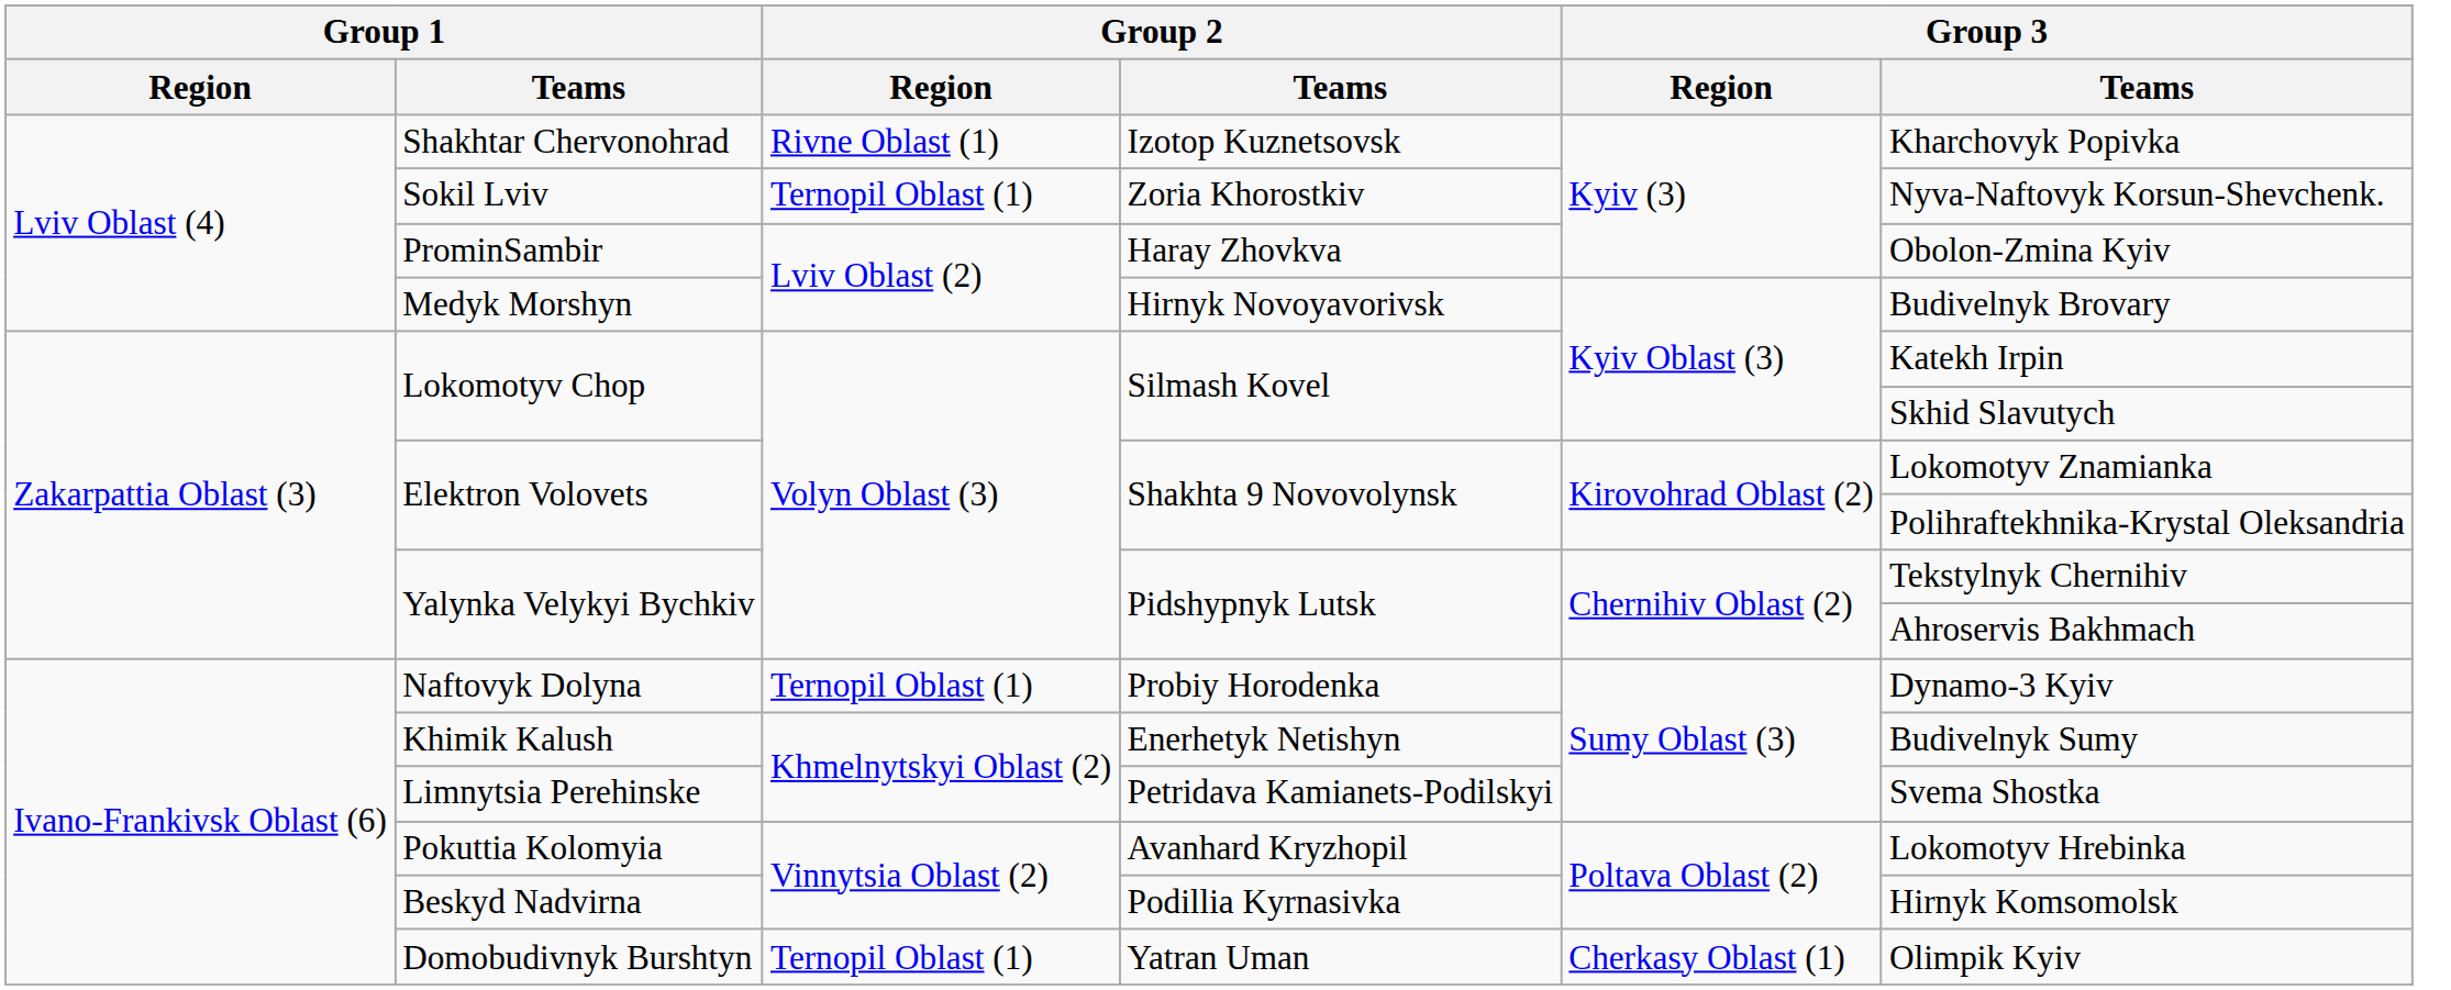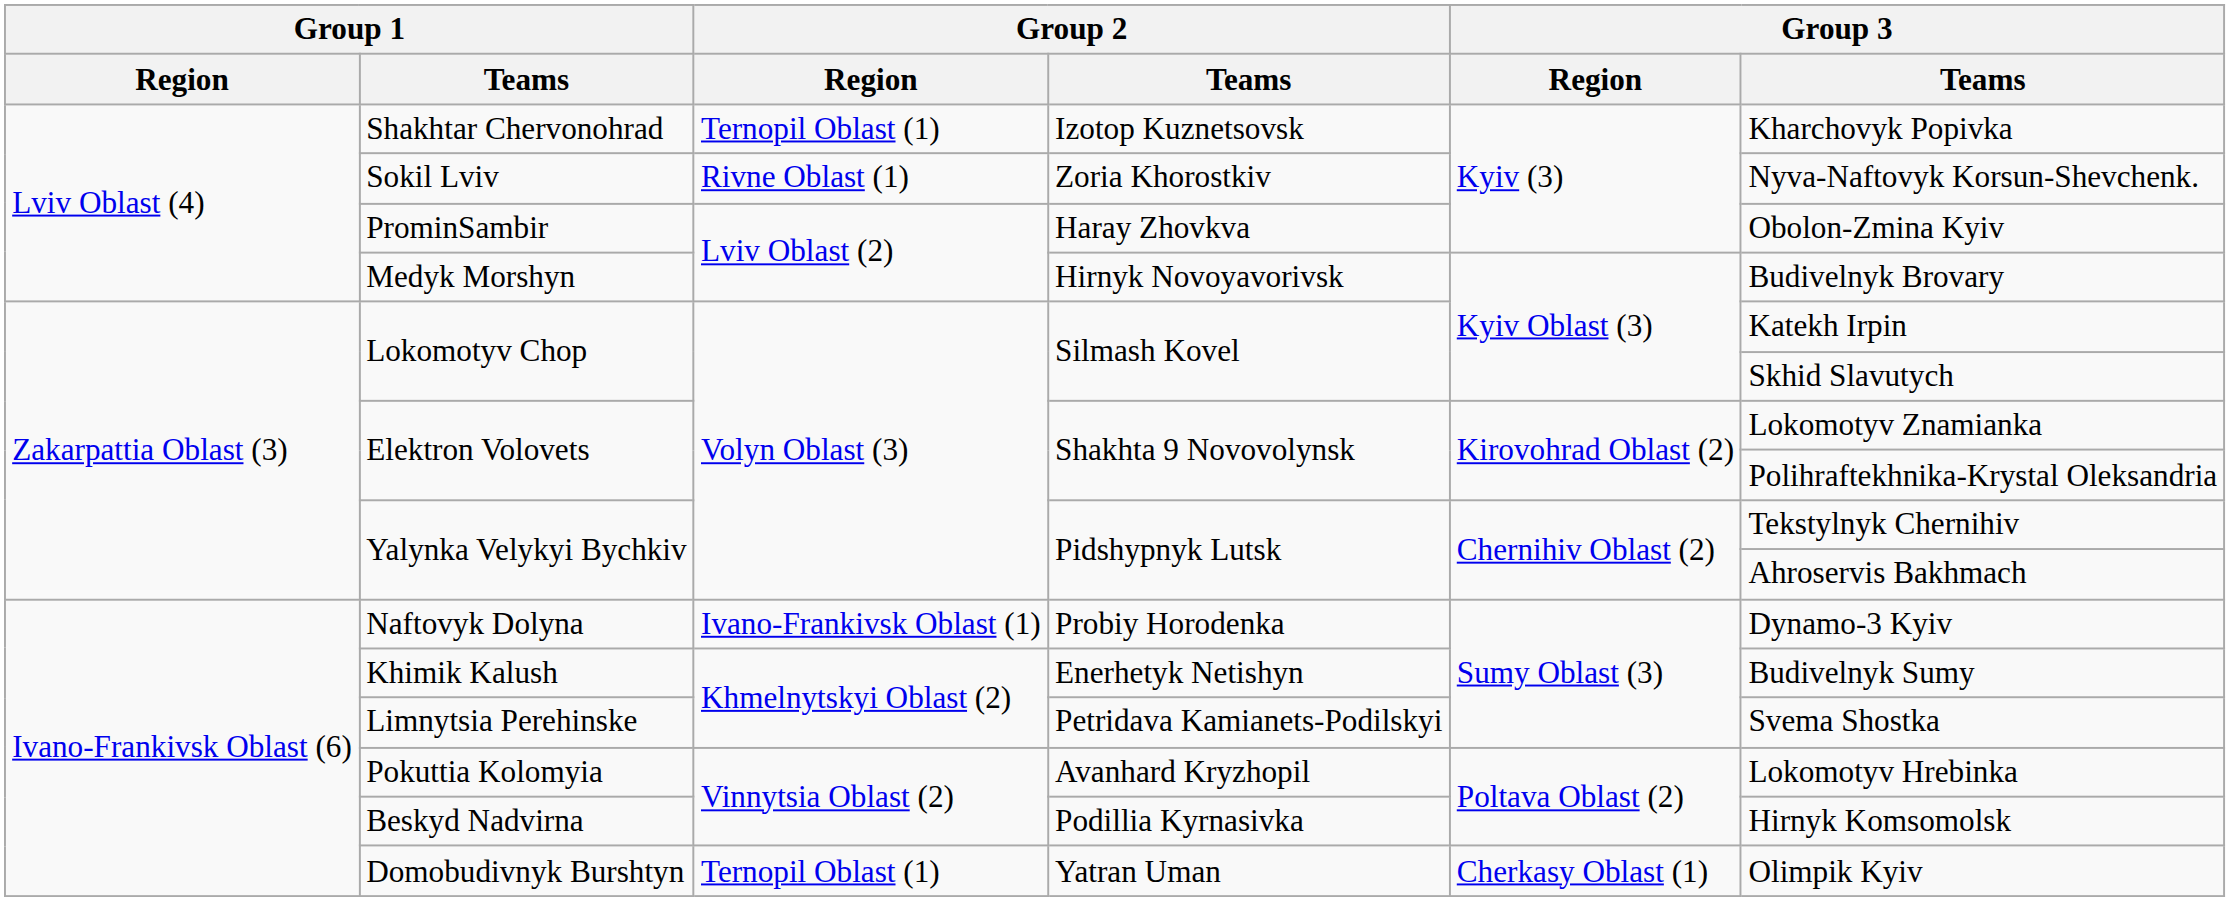 <table class="wikitable">
 <tr>
 <th colspan=2>Group 1</th>
 <th colspan=2>Group 2</th>
 <th colspan=2>Group 3</th>
 </tr>
 <tr>
 <th>Region</th>
 <th>Teams</th>
 <th>Region</th>
 <th>Teams</th>
 <th>Region</th>
 <th>Teams</th>
 </tr>
 <tr>
 <td rowspan=4><a href='#'>Lviv Oblast</a> (4)</td>
 <td>Shakhtar Chervonohrad</td>
-<td><a href='#'>Rivne Oblast</a> (1)</td>
+<td><a href='#'>Ternopil Oblast</a> (1)</td>
 <td>Izotop Kuznetsovsk</td>
 <td rowspan=3><a href='#'>Kyiv</a> (3)</td>
 <td>Kharchovyk Popivka</td>
 </tr>
 <tr>
 <td>Sokil Lviv</td>
-<td><a href='#'>Ternopil Oblast</a> (1)</td>
+<td><a href='#'>Rivne Oblast</a> (1)</td>
 <td>Zoria Khorostkiv</td>
 <td>Nyva-Naftovyk Korsun-Shevchenk.</td>
 </tr>
 <tr>
 <td>ProminSambir</td>
 <td rowspan=2><a href='#'>Lviv Oblast</a> (2)</td>
 <td>Haray Zhovkva</td>
 <td>Obolon-Zmina Kyiv</td>
 </tr>
 <tr>
 <td>Medyk Morshyn</td>
 <td>Hirnyk Novoyavorivsk</td>
 <td rowspan=3><a href='#'>Kyiv Oblast</a> (3)</td>
 <td>Budivelnyk Brovary</td>
 </tr>
 <tr>
 <td rowspan=6><a href='#'>Zakarpattia Oblast</a> (3)</td>
 <td rowspan=2>Lokomotyv Chop</td>
 <td rowspan=6><a href='#'>Volyn Oblast</a> (3)</td>
 <td rowspan=2>Silmash Kovel</td>
 <td>Katekh Irpin</td>
 </tr>
 <tr>
 <td>Skhid Slavutych</td>
 </tr>
 <tr>
 <td rowspan=2>Elektron Volovets</td>
 <td rowspan=2>Shakhta 9 Novovolynsk</td>
 <td rowspan=2><a href='#'>Kirovohrad Oblast</a> (2)</td>
 <td>Lokomotyv Znamianka</td>
 </tr>
 <tr>
 <td>Polihraftekhnika-Krystal Oleksandria</td>
 </tr>
 <tr>
 <td rowspan=2>Yalynka Velykyi Bychkiv</td>
 <td rowspan=2>Pidshypnyk Lutsk</td>
 <td rowspan=2><a href='#'>Chernihiv Oblast</a> (2)</td>
 <td>Tekstylnyk Chernihiv</td>
 </tr>
 <tr>
 <td>Ahroservis Bakhmach</td>
 </tr>
 <tr>
 <td rowspan=6><a href='#'>Ivano-Frankivsk Oblast</a> (6)</td>
 <td>Naftovyk Dolyna</td>
-<td><a href='#'>Ternopil Oblast</a> (1)</td>
+<td><a href='#'>Ivano-Frankivsk Oblast</a> (1)</td>
 <td>Probiy Horodenka</td>
 <td rowspan=3><a href='#'>Sumy Oblast</a> (3)</td>
 <td>Dynamo-3 Kyiv</td>
 </tr>
 <tr>
 <td>Khimik Kalush</td>
 <td rowspan=2><a href='#'>Khmelnytskyi Oblast</a> (2)</td>
 <td>Enerhetyk Netishyn</td>
 <td>Budivelnyk Sumy</td>
 </tr>
 <tr>
 <td>Limnytsia Perehinske</td>
 <td>Petridava Kamianets-Podilskyi</td>
 <td>Svema Shostka</td>
 </tr>
 <tr>
 <td>Pokuttia Kolomyia</td>
 <td rowspan=2><a href='#'>Vinnytsia Oblast</a> (2)</td>
 <td>Avanhard Kryzhopil</td>
 <td rowspan=2><a href='#'>Poltava Oblast</a> (2)</td>
 <td>Lokomotyv Hrebinka</td>
 </tr>
 <tr>
 <td>Beskyd Nadvirna</td>
 <td>Podillia Kyrnasivka</td>
 <td>Hirnyk Komsomolsk</td>
 </tr>
 <tr>
 <td>Domobudivnyk Burshtyn</td>
 <td><a href='#'>Ternopil Oblast</a> (1)</td>
 <td>Yatran Uman</td>
 <td><a href='#'>Cherkasy Oblast</a> (1)</td>
 <td>Olimpik Kyiv</td>
 </tr>
 </table>
